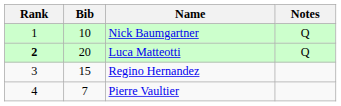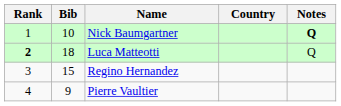 <table class="wikitable" style="text-align:center;" width=70%>
 <tr>
 <th>Rank</th>
 <th>Bib</th>
 <th>Name</th>
+<th>Country</th>
 <th>Notes</th>
 </tr>
 <tr bgcolor="#ccffcc">
 <td>1</td>
 <td>10</td>
 <td align=left><a href='#'>Nick Baumgartner</a></td>
-<td>Q</td>
+<td align=left></td>
+<td><strong>Q</strong></td>
 </tr>
 <tr bgcolor="#ccffcc">
 <td><strong>2</strong></td>
-<td>20</td>
+<td>18</td>
 <td align=left><a href='#'>Luca Matteotti</a></td>
+<td align=left></td>
 <td>Q</td>
 </tr>
 <tr>
 <td>3</td>
 <td>15</td>
 <td align=left><a href='#'>Regino Hernandez</a></td>
+<td align=left></td>
 <td></td>
 </tr>
 <tr>
 <td>4</td>
-<td>7</td>
+<td>9</td>
 <td align=left><a href='#'>Pierre Vaultier</a></td>
+<td align=left></td>
 <td></td>
 </tr>
 </table>
